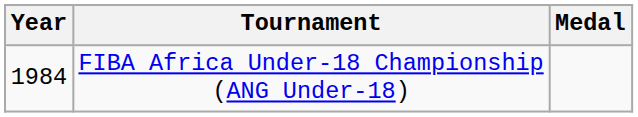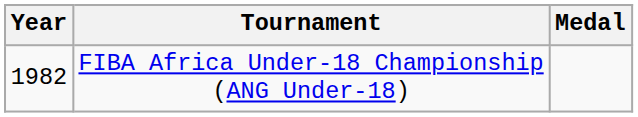 <table class="wikitable" style="text-align:center; font-size:90%;">
 <tr>
 <th>Year</th>
 <th>Tournament</th>
 <th>Medal</th>
 </tr>
 <tr>
-<td>1984</td>
+<td>1982</td>
 <td align="center"><a href='#'>FIBA Africa Under-18 Championship</a> <span><br> (<a href='#'>ANG Under-18</a>)</span></td>
 <td></td>
 </tr>
 </table>
